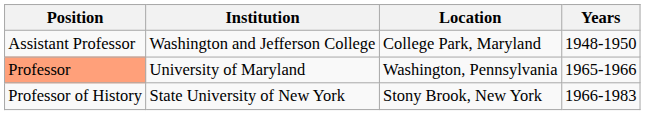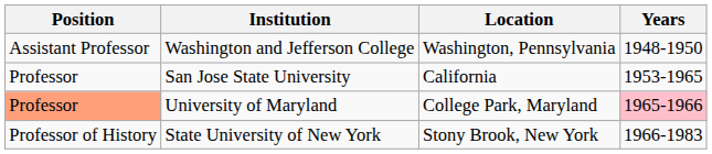 <table class="wikitable">
 <tr>
 <th>Position</th>
 <th>Institution</th>
 <th>Location</th>
 <th>Years</th>
 </tr>
 <tr>
 <td>Assistant Professor</td>
 <td>Washington and Jefferson College</td>
-<td>College Park, Maryland</td>
+<td>Washington, Pennsylvania</td>
 <td>1948-1950</td>
+</tr>
+<tr>
+<td>Professor</td>
+<td>San Jose State University</td>
+<td>California</td>
+<td>1953-1965</td>
 </tr>
 <tr>
 <td style="background: lightsalmon;">Professor</td>
 <td>University of Maryland</td>
-<td>Washington, Pennsylvania</td>
-<td>1965-1966</td>
+<td>College Park, Maryland</td>
+<td style="background: pink;">1965-1966</td>
 </tr>
 <tr>
 <td>Professor of History</td>
 <td>State University of New York</td>
 <td>Stony Brook, New York</td>
 <td>1966-1983</td>
 </tr>
 </table>
